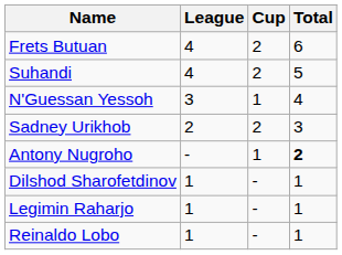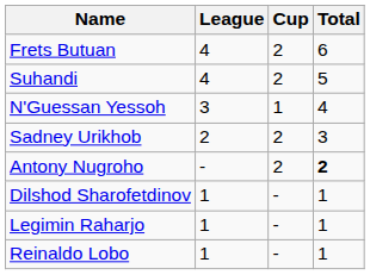 <table class="wikitable sortable">
 <tr>
 <th>Name</th>
 <th>League</th>
 <th>Cup</th>
 <th>Total</th>
 </tr>
 <tr>
 <td><a href='#'>Frets Butuan</a></td>
 <td>4</td>
 <td>2</td>
 <td>6</td>
 </tr>
 <tr>
 <td><a href='#'>Suhandi</a></td>
 <td>4</td>
 <td>2</td>
 <td>5</td>
 </tr>
 <tr>
 <td><a href='#'>N'Guessan Yessoh</a></td>
 <td>3</td>
 <td>1</td>
 <td>4</td>
 </tr>
 <tr>
 <td><a href='#'>Sadney Urikhob</a></td>
 <td>2</td>
 <td>2</td>
 <td>3</td>
 </tr>
 <tr>
 <td><a href='#'>Antony Nugroho</a></td>
 <td>-</td>
-<td>1</td>
+<td>2</td>
 <td><strong>2</strong></td>
 </tr>
 <tr>
 <td><a href='#'>Dilshod Sharofetdinov</a></td>
 <td>1</td>
 <td>-</td>
 <td>1</td>
 </tr>
 <tr>
 <td><a href='#'>Legimin Raharjo</a></td>
 <td>1</td>
 <td>-</td>
 <td>1</td>
 </tr>
 <tr>
 <td><a href='#'>Reinaldo Lobo</a></td>
 <td>1</td>
 <td>-</td>
 <td>1</td>
 </tr>
 </table>
